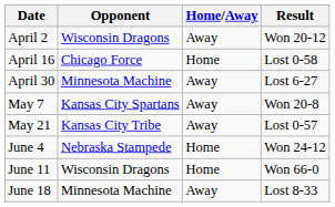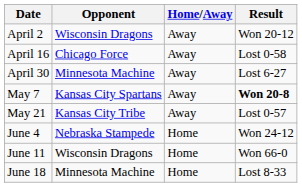 <table class="wikitable">
 <tr>
 <th>Date</th>
 <th>Opponent</th>
 <th><a href='#'>Home</a>/<a href='#'>Away</a></th>
 <th>Result</th>
 </tr>
 <tr>
 <td>April 2</td>
 <td><a href='#'>Wisconsin Dragons</a></td>
 <td>Away</td>
 <td>Won 20-12</td>
 </tr>
 <tr>
 <td>April 16</td>
 <td><a href='#'>Chicago Force</a></td>
-<td>Home</td>
+<td>Away</td>
 <td>Lost 0-58</td>
 </tr>
 <tr>
 <td>April 30</td>
 <td><a href='#'>Minnesota Machine</a></td>
 <td>Away</td>
 <td>Lost 6-27</td>
 </tr>
 <tr>
 <td>May 7</td>
 <td><a href='#'>Kansas City Spartans</a></td>
 <td>Away</td>
-<td>Won 20-8</td>
+<td><strong>Won 20-8</strong></td>
 </tr>
 <tr>
 <td>May 21</td>
 <td><a href='#'>Kansas City Tribe</a></td>
 <td>Away</td>
 <td>Lost 0-57</td>
 </tr>
 <tr>
 <td>June 4</td>
 <td><a href='#'>Nebraska Stampede</a></td>
 <td>Home</td>
 <td>Won 24-12</td>
 </tr>
 <tr>
 <td>June 11</td>
 <td>Wisconsin Dragons</td>
 <td>Home</td>
 <td>Won 66-0</td>
 </tr>
 <tr>
 <td>June 18</td>
 <td>Minnesota Machine</td>
-<td>Away</td>
+<td>Home</td>
 <td>Lost 8-33</td>
 </tr>
 </table>
